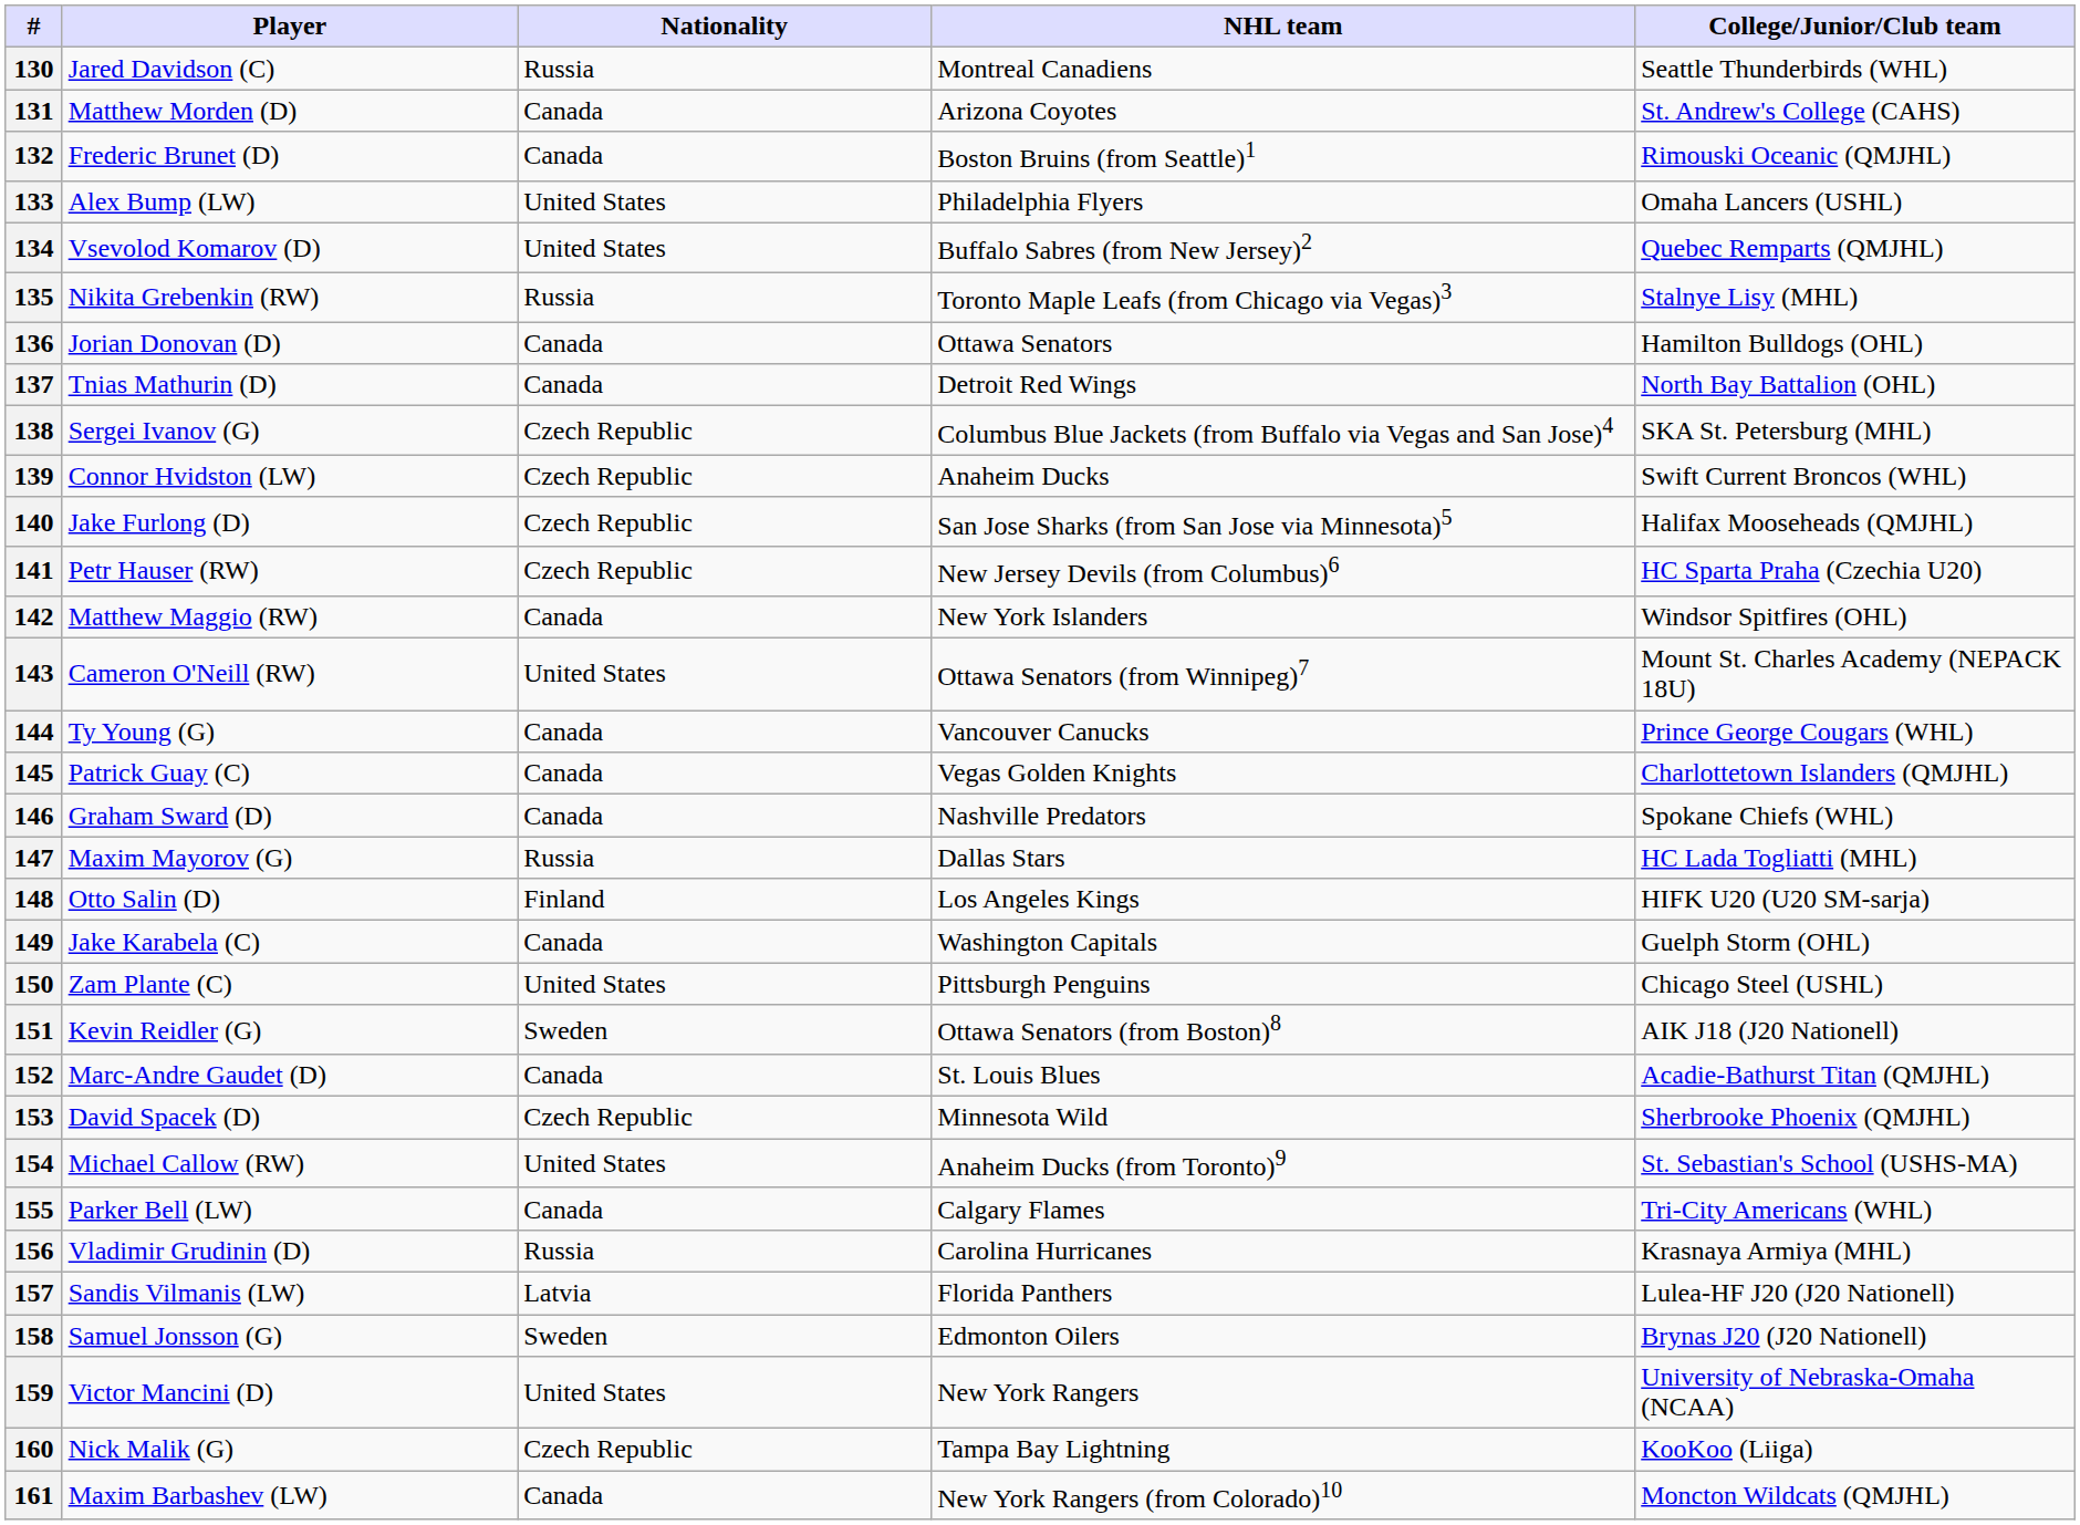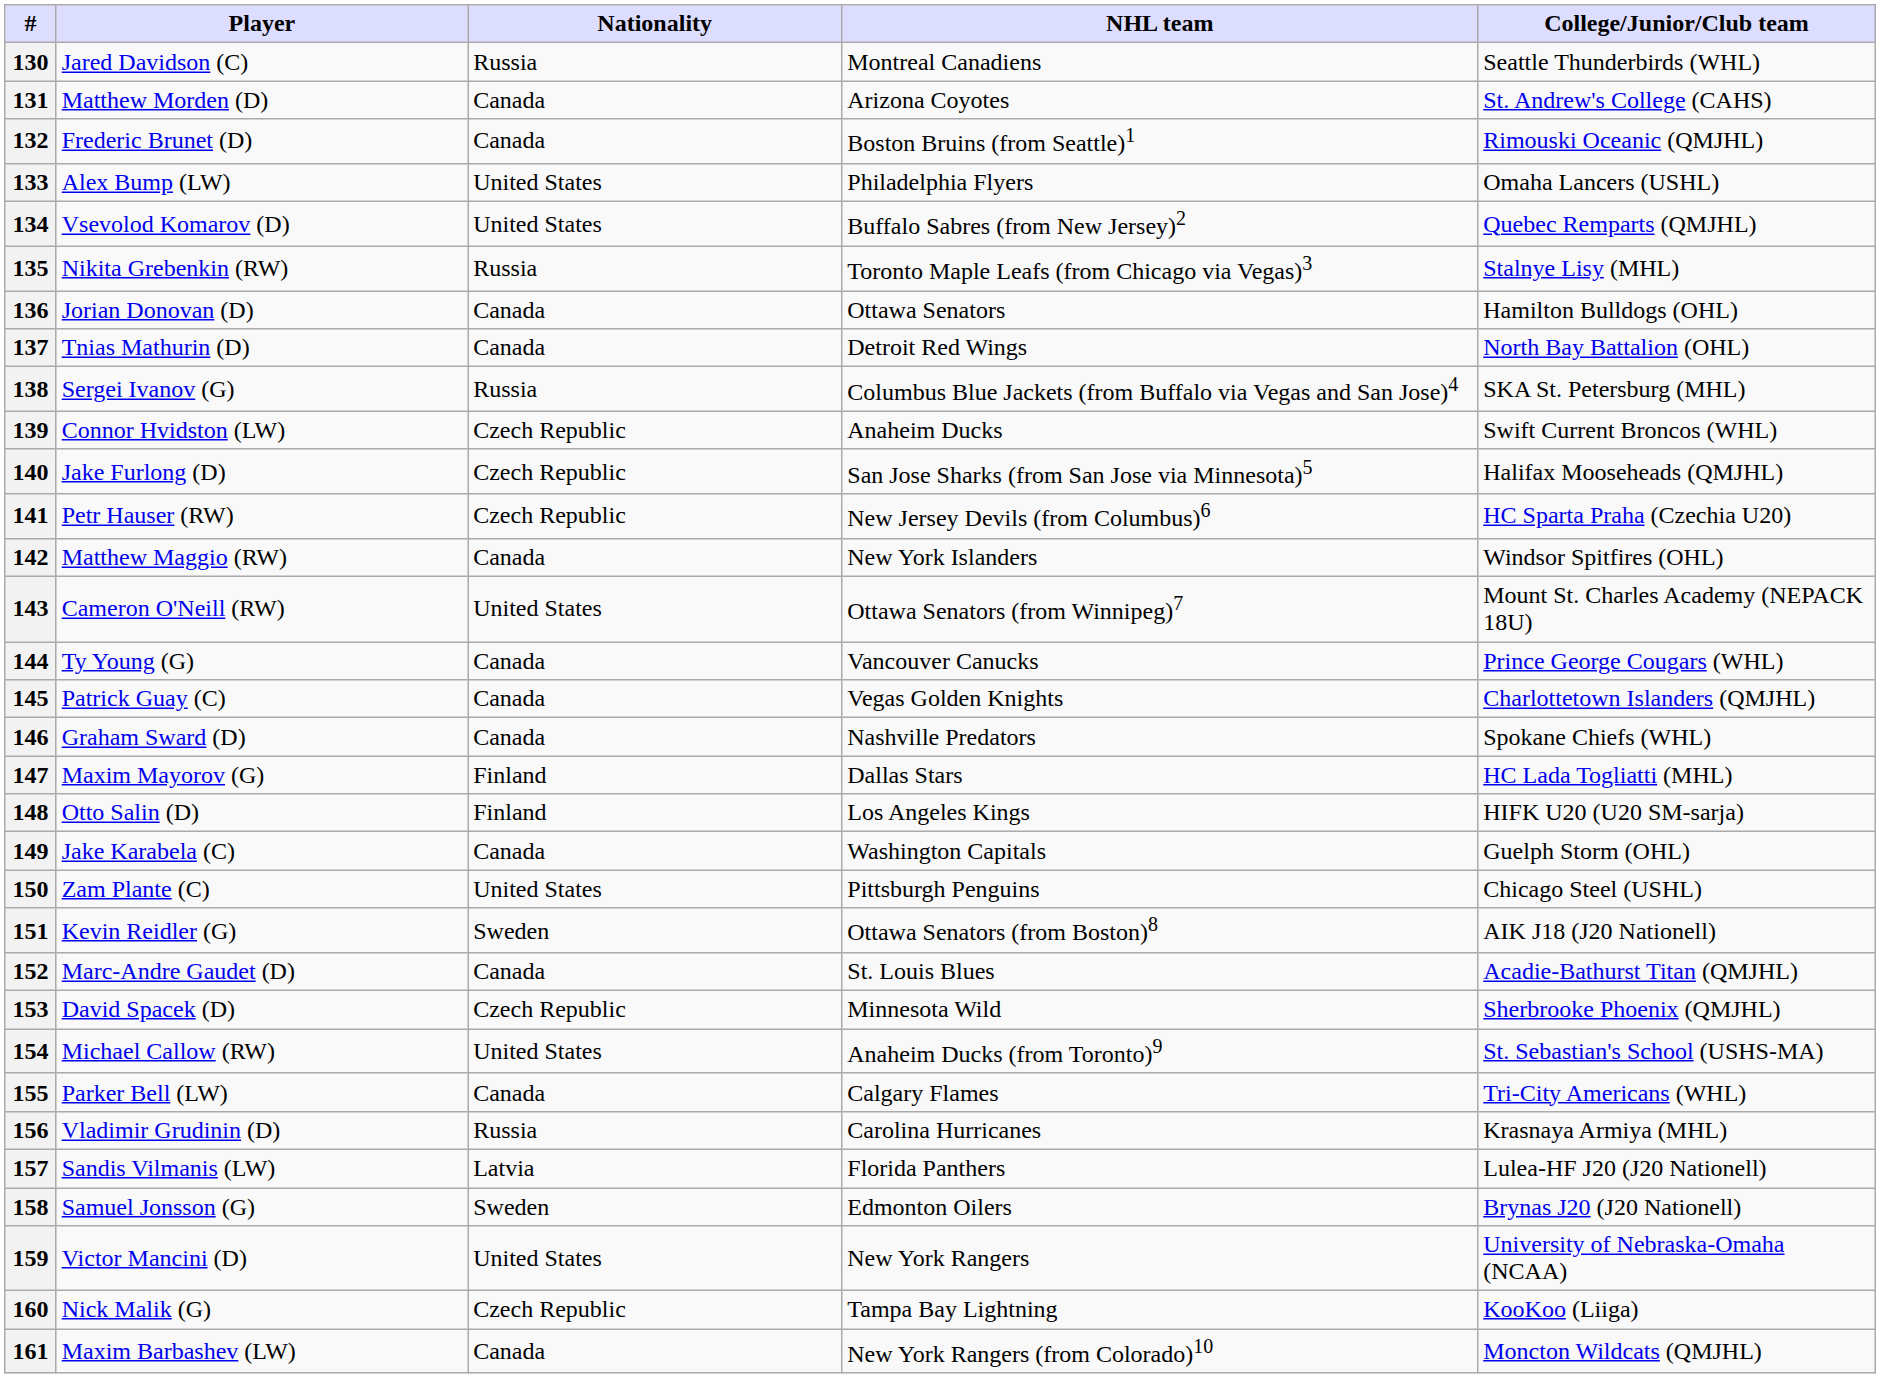 <table class="wikitable">
 <tr>
 <th style="background:#ddf; width:2.75%;">#</th>
 <th style="background:#ddf; width:22.0%;">Player</th>
 <th style="background:#ddf; width:20.0%;">Nationality</th>
 <th style="background:#ddf; width:34.0%;">NHL team</th>
 <th style="background:#ddf; width:100.0%;">College/Junior/Club team</th>
 </tr>
 <tr>
 <th>130</th>
 <td><a href='#'>Jared Davidson</a> (C)</td>
 <td> Russia</td>
 <td>Montreal Canadiens</td>
 <td>Seattle Thunderbirds (WHL)</td>
 </tr>
 <tr>
 <th>131</th>
 <td><a href='#'>Matthew Morden</a> (D)</td>
 <td> Canada</td>
 <td>Arizona Coyotes</td>
 <td><a href='#'>St. Andrew's College</a> (CAHS)</td>
 </tr>
 <tr>
 <th>132</th>
 <td><a href='#'>Frederic Brunet</a> (D)</td>
 <td> Canada</td>
 <td>Boston Bruins (from Seattle)<sup>1</sup></td>
 <td><a href='#'>Rimouski Oceanic</a> (QMJHL)</td>
 </tr>
 <tr>
 <th>133</th>
 <td><a href='#'>Alex Bump</a> (LW)</td>
 <td> United States</td>
 <td>Philadelphia Flyers</td>
 <td>Omaha Lancers (USHL)</td>
 </tr>
 <tr>
 <th>134</th>
 <td><a href='#'>Vsevolod Komarov</a> (D)</td>
 <td> United States</td>
 <td>Buffalo Sabres (from New Jersey)<sup>2</sup></td>
 <td><a href='#'>Quebec Remparts</a> (QMJHL)</td>
 </tr>
 <tr>
 <th>135</th>
 <td><a href='#'>Nikita Grebenkin</a> (RW)</td>
 <td> Russia</td>
 <td>Toronto Maple Leafs (from Chicago via Vegas)<sup>3</sup></td>
 <td><a href='#'>Stalnye Lisy</a> (MHL)</td>
 </tr>
 <tr>
 <th>136</th>
 <td><a href='#'>Jorian Donovan</a> (D)</td>
 <td> Canada</td>
 <td>Ottawa Senators</td>
 <td>Hamilton Bulldogs (OHL)</td>
 </tr>
 <tr>
 <th>137</th>
 <td><a href='#'>Tnias Mathurin</a> (D)</td>
 <td> Canada</td>
 <td>Detroit Red Wings</td>
 <td><a href='#'>North Bay Battalion</a> (OHL)</td>
 </tr>
 <tr>
 <th>138</th>
 <td><a href='#'>Sergei Ivanov</a> (G)</td>
-<td> Czech Republic</td>
+<td> Russia</td>
 <td>Columbus Blue Jackets (from Buffalo via Vegas and San Jose)<sup>4</sup></td>
 <td>SKA St. Petersburg (MHL)</td>
 </tr>
 <tr>
 <th>139</th>
 <td><a href='#'>Connor Hvidston</a> (LW)</td>
 <td> Czech Republic</td>
 <td>Anaheim Ducks</td>
 <td>Swift Current Broncos (WHL)</td>
 </tr>
 <tr>
 <th>140</th>
 <td><a href='#'>Jake Furlong</a> (D)</td>
 <td> Czech Republic</td>
 <td>San Jose Sharks (from San Jose via Minnesota)<sup>5</sup></td>
 <td>Halifax Mooseheads (QMJHL)</td>
 </tr>
 <tr>
 <th>141</th>
 <td><a href='#'>Petr Hauser</a> (RW)</td>
 <td> Czech Republic</td>
 <td>New Jersey Devils (from Columbus)<sup>6</sup></td>
 <td><a href='#'>HC Sparta Praha</a> (Czechia U20)</td>
 </tr>
 <tr>
 <th>142</th>
 <td><a href='#'>Matthew Maggio</a> (RW)</td>
 <td> Canada</td>
 <td>New York Islanders</td>
 <td>Windsor Spitfires (OHL)</td>
 </tr>
 <tr>
 <th>143</th>
 <td><a href='#'>Cameron O'Neill</a> (RW)</td>
 <td> United States</td>
 <td>Ottawa Senators (from Winnipeg)<sup>7</sup></td>
 <td>Mount St. Charles Academy (NEPACK 18U)</td>
 </tr>
 <tr>
 <th>144</th>
 <td><a href='#'>Ty Young</a> (G)</td>
 <td> Canada</td>
 <td>Vancouver Canucks</td>
 <td><a href='#'>Prince George Cougars</a> (WHL)</td>
 </tr>
 <tr>
 <th>145</th>
 <td><a href='#'>Patrick Guay</a> (C)</td>
 <td> Canada</td>
 <td>Vegas Golden Knights</td>
 <td><a href='#'>Charlottetown Islanders</a> (QMJHL)</td>
 </tr>
 <tr>
 <th>146</th>
 <td><a href='#'>Graham Sward</a> (D)</td>
 <td> Canada</td>
 <td>Nashville Predators</td>
 <td>Spokane Chiefs (WHL)</td>
 </tr>
 <tr>
 <th>147</th>
 <td><a href='#'>Maxim Mayorov</a> (G)</td>
-<td> Russia</td>
+<td> Finland</td>
 <td>Dallas Stars</td>
 <td><a href='#'>HC Lada Togliatti</a> (MHL)</td>
 </tr>
 <tr>
 <th>148</th>
 <td><a href='#'>Otto Salin</a> (D)</td>
 <td> Finland</td>
 <td>Los Angeles Kings</td>
 <td>HIFK U20 (U20 SM-sarja)</td>
 </tr>
 <tr>
 <th>149</th>
 <td><a href='#'>Jake Karabela</a> (C)</td>
 <td> Canada</td>
 <td>Washington Capitals</td>
 <td>Guelph Storm (OHL)</td>
 </tr>
 <tr>
 <th>150</th>
 <td><a href='#'>Zam Plante</a> (C)</td>
 <td> United States</td>
 <td>Pittsburgh Penguins</td>
 <td>Chicago Steel (USHL)</td>
 </tr>
 <tr>
 <th>151</th>
 <td><a href='#'>Kevin Reidler</a> (G)</td>
 <td> Sweden</td>
 <td>Ottawa Senators (from Boston)<sup>8</sup></td>
 <td>AIK J18 (J20 Nationell)</td>
 </tr>
 <tr>
 <th>152</th>
 <td><a href='#'>Marc-Andre Gaudet</a> (D)</td>
 <td> Canada</td>
 <td>St. Louis Blues</td>
 <td><a href='#'>Acadie-Bathurst Titan</a> (QMJHL)</td>
 </tr>
 <tr>
 <th>153</th>
 <td><a href='#'>David Spacek</a> (D)</td>
 <td> Czech Republic</td>
 <td>Minnesota Wild</td>
 <td><a href='#'>Sherbrooke Phoenix</a> (QMJHL)</td>
 </tr>
 <tr>
 <th>154</th>
 <td><a href='#'>Michael Callow</a> (RW)</td>
 <td> United States</td>
 <td>Anaheim Ducks (from Toronto)<sup>9</sup></td>
 <td><a href='#'>St. Sebastian's School</a> (USHS-MA)</td>
 </tr>
 <tr>
 <th>155</th>
 <td><a href='#'>Parker Bell</a> (LW)</td>
 <td> Canada</td>
 <td>Calgary Flames</td>
 <td><a href='#'>Tri-City Americans</a> (WHL)</td>
 </tr>
 <tr>
 <th>156</th>
 <td><a href='#'>Vladimir Grudinin</a> (D)</td>
 <td> Russia</td>
 <td>Carolina Hurricanes</td>
 <td>Krasnaya Armiya (MHL)</td>
 </tr>
 <tr>
 <th>157</th>
 <td><a href='#'>Sandis Vilmanis</a> (LW)</td>
 <td> Latvia</td>
 <td>Florida Panthers</td>
 <td>Lulea-HF J20 (J20 Nationell)</td>
 </tr>
 <tr>
 <th>158</th>
 <td><a href='#'>Samuel Jonsson</a> (G)</td>
 <td> Sweden</td>
 <td>Edmonton Oilers</td>
 <td><a href='#'>Brynas J20</a> (J20 Nationell)</td>
 </tr>
 <tr>
 <th>159</th>
 <td><a href='#'>Victor Mancini</a> (D)</td>
 <td> United States</td>
 <td>New York Rangers</td>
 <td><a href='#'>University of Nebraska-Omaha</a> (NCAA)</td>
 </tr>
 <tr>
 <th>160</th>
 <td><a href='#'>Nick Malik</a> (G)</td>
 <td> Czech Republic</td>
 <td>Tampa Bay Lightning</td>
 <td><a href='#'>KooKoo</a> (Liiga)</td>
 </tr>
 <tr>
 <th>161</th>
 <td><a href='#'>Maxim Barbashev</a> (LW)</td>
 <td> Canada</td>
 <td>New York Rangers (from Colorado)<sup>10</sup></td>
 <td><a href='#'>Moncton Wildcats</a> (QMJHL)</td>
 </tr>
 </table>
